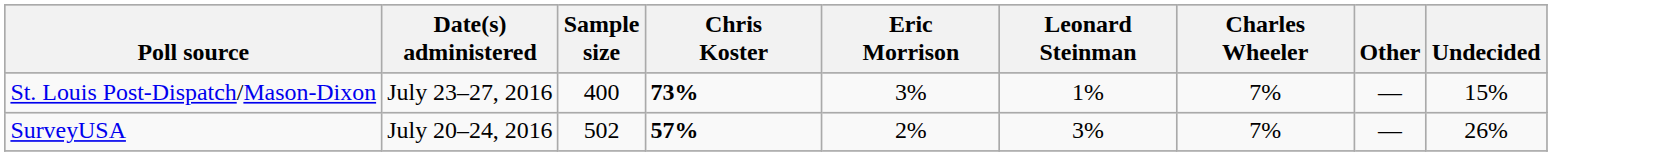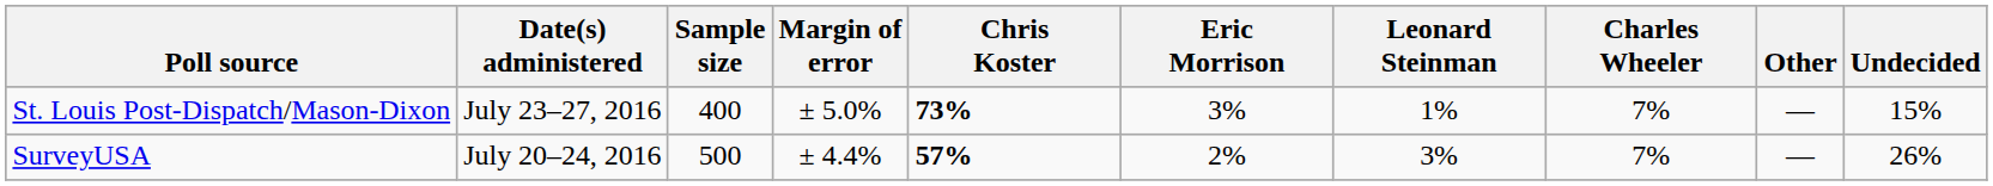 <table class="wikitable" style="font-size:90%;">
 <tr valign= bottom>
 <th>Poll source</th>
 <th>Date(s)<br>administered</th>
 <th>Sample<br>size</th>
+<th>Margin of<br>error</th>
 <th style="width:100px;">Chris<br>Koster</th>
 <th style="width:100px;">Eric<br>Morrison</th>
 <th style="width:100px;">Leonard<br>Steinman</th>
 <th style="width:100px;">Charles<br>Wheeler</th>
 <th>Other</th>
 <th>Undecided</th>
 </tr>
 <tr>
 <td><a href='#'>St. Louis Post-Dispatch</a>/<a href='#'>Mason-Dixon</a></td>
 <td align=center>July 23–27, 2016</td>
 <td align=center>400</td>
+<td align=center>± 5.0%</td>
 <td><strong>73%</strong></td>
 <td align=center>3%</td>
 <td align=center>1%</td>
 <td align=center>7%</td>
 <td align=center>—</td>
 <td align=center>15%</td>
 </tr>
 <tr>
 <td><a href='#'>SurveyUSA</a></td>
 <td align=center>July 20–24, 2016</td>
-<td align=center>502</td>
+<td align=center>500</td>
+<td align=center>± 4.4%</td>
 <td><strong>57%</strong></td>
 <td align=center>2%</td>
 <td align=center>3%</td>
 <td align=center>7%</td>
 <td align=center>—</td>
 <td align=center>26%</td>
 </tr>
 </table>
